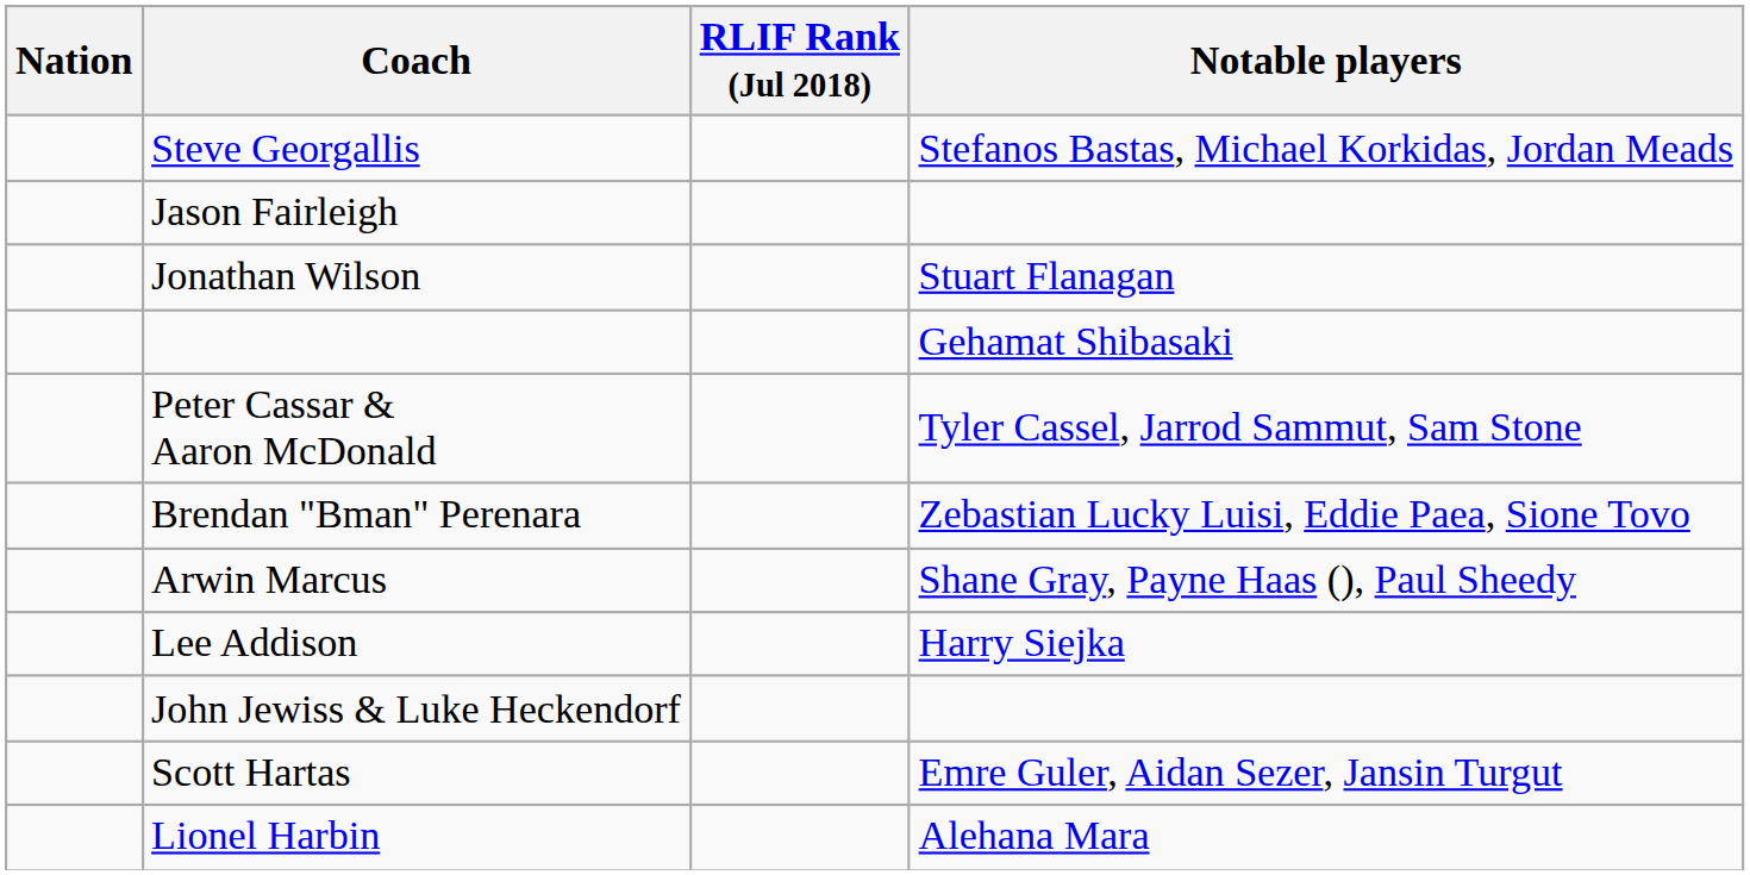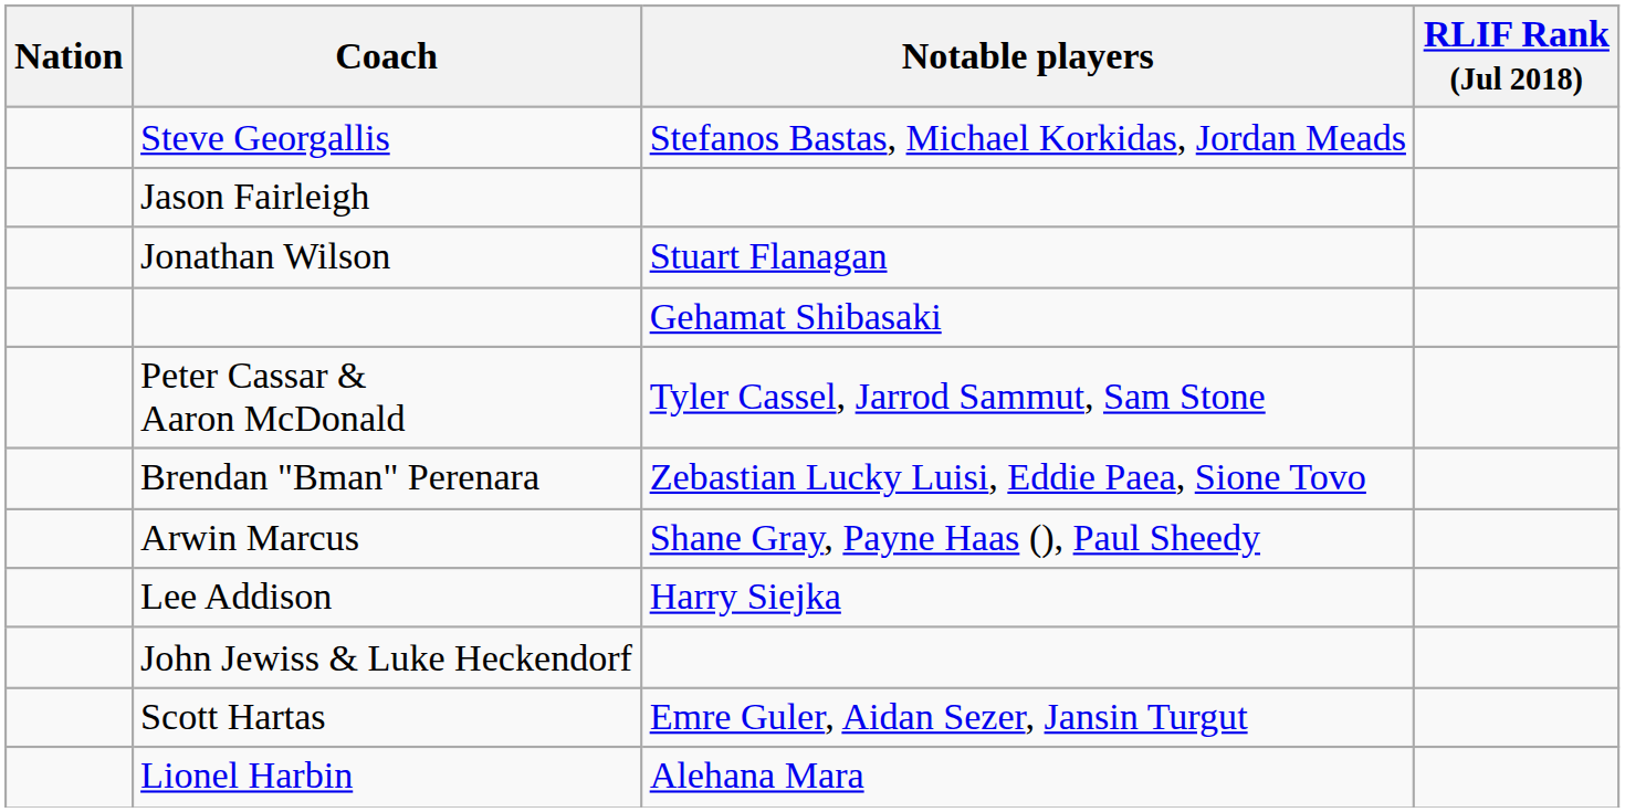 <table class="wikitable sortable">
 <tr>
 <th>Nation</th>
 <th>Coach</th>
+<th>Notable players</th>
 <th><a href='#'>RLIF Rank</a><br><small>(Jul 2018)</small></th>
-<th>Notable players</th>
 </tr>
 <tr>
 <td></td>
 <td> <a href='#'>Steve Georgallis</a></td>
+<td><a href='#'>Stefanos Bastas</a>, <a href='#'>Michael Korkidas</a>, <a href='#'>Jordan Meads</a></td>
 <td></td>
-<td><a href='#'>Stefanos Bastas</a>, <a href='#'>Michael Korkidas</a>, <a href='#'>Jordan Meads</a></td>
 </tr>
 <tr>
 <td></td>
 <td> Jason Fairleigh</td>
 <td></td>
 <td></td>
 </tr>
 <tr>
 <td></td>
 <td> Jonathan Wilson</td>
+<td><a href='#'>Stuart Flanagan</a></td>
 <td></td>
-<td><a href='#'>Stuart Flanagan</a></td>
 </tr>
 <tr>
 <td></td>
 <td></td>
+<td><a href='#'>Gehamat Shibasaki</a></td>
 <td></td>
-<td><a href='#'>Gehamat Shibasaki</a></td>
 </tr>
 <tr>
 <td></td>
 <td> Peter Cassar &<br> Aaron McDonald</td>
+<td><a href='#'>Tyler Cassel</a>, <a href='#'>Jarrod Sammut</a>, <a href='#'>Sam Stone</a></td>
 <td></td>
-<td><a href='#'>Tyler Cassel</a>, <a href='#'>Jarrod Sammut</a>, <a href='#'>Sam Stone</a></td>
 </tr>
 <tr>
 <td></td>
 <td> Brendan "Bman" Perenara</td>
+<td><a href='#'>Zebastian Lucky Luisi</a>, <a href='#'>Eddie Paea</a>, <a href='#'>Sione Tovo</a></td>
 <td></td>
-<td><a href='#'>Zebastian Lucky Luisi</a>, <a href='#'>Eddie Paea</a>, <a href='#'>Sione Tovo</a></td>
 </tr>
 <tr>
 <td></td>
 <td> Arwin Marcus</td>
+<td><a href='#'>Shane Gray</a>, <a href='#'>Payne Haas</a> (), <a href='#'>Paul Sheedy</a></td>
 <td></td>
-<td><a href='#'>Shane Gray</a>, <a href='#'>Payne Haas</a> (), <a href='#'>Paul Sheedy</a></td>
 </tr>
 <tr>
 <td></td>
 <td> Lee Addison</td>
+<td><a href='#'>Harry Siejka</a></td>
 <td></td>
-<td><a href='#'>Harry Siejka</a></td>
 </tr>
 <tr>
 <td></td>
 <td> John Jewiss &  Luke Heckendorf </td>
 <td></td>
 <td></td>
 </tr>
 <tr>
 <td></td>
 <td> Scott Hartas</td>
+<td><a href='#'>Emre Guler</a>, <a href='#'>Aidan Sezer</a>, <a href='#'>Jansin Turgut</a></td>
 <td></td>
-<td><a href='#'>Emre Guler</a>, <a href='#'>Aidan Sezer</a>, <a href='#'>Jansin Turgut</a></td>
 </tr>
 <tr>
 <td></td>
 <td> <a href='#'>Lionel Harbin</a></td>
+<td><a href='#'>Alehana Mara</a></td>
 <td></td>
-<td><a href='#'>Alehana Mara</a></td>
 </tr>
 </table>
